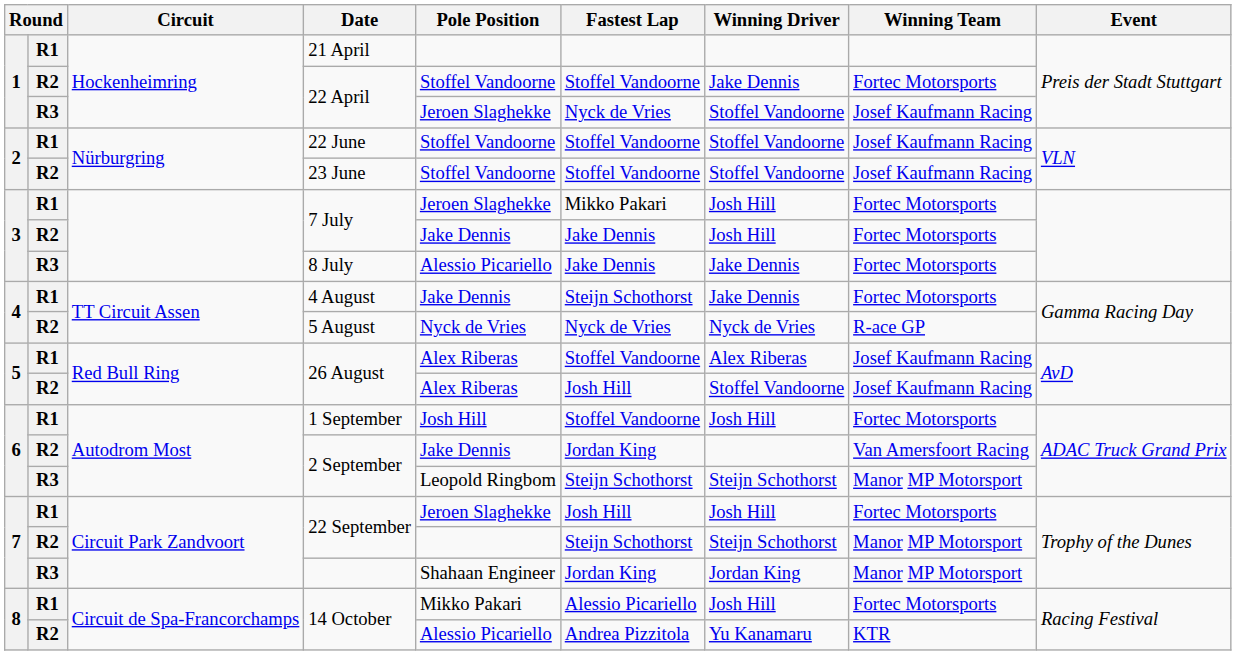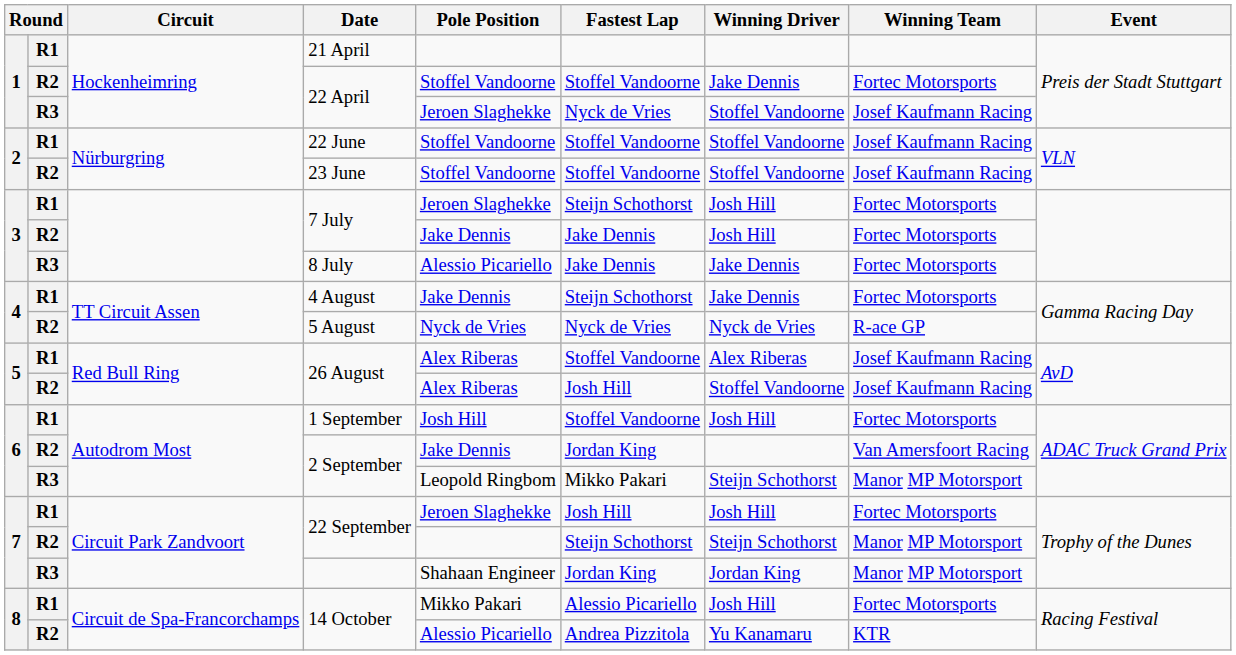 <table class="wikitable" style="font-size: 85%">
 <tr>
 <th colspan=2>Round</th>
 <th>Circuit</th>
 <th>Date</th>
 <th>Pole Position</th>
 <th>Fastest Lap</th>
 <th>Winning Driver</th>
 <th>Winning Team</th>
 <th>Event</th>
 </tr>
 <tr>
 <th rowspan=3>1</th>
 <th>R1</th>
 <td rowspan=3> <a href='#'>Hockenheimring</a></td>
 <td>21 April</td>
 <td></td>
 <td></td>
 <td></td>
 <td></td>
 <td rowspan=3><em>Preis der Stadt Stuttgart</em></td>
 </tr>
 <tr>
 <th>R2</th>
 <td rowspan=2>22 April</td>
 <td> <a href='#'>Stoffel Vandoorne</a></td>
 <td> <a href='#'>Stoffel Vandoorne</a></td>
 <td> <a href='#'>Jake Dennis</a></td>
 <td> <a href='#'>Fortec Motorsports</a></td>
 </tr>
 <tr>
 <th>R3</th>
 <td> <a href='#'>Jeroen Slaghekke</a></td>
 <td> <a href='#'>Nyck de Vries</a></td>
 <td> <a href='#'>Stoffel Vandoorne</a></td>
 <td> <a href='#'>Josef Kaufmann Racing</a></td>
 </tr>
 <tr>
 <th rowspan=2>2</th>
 <th>R1</th>
 <td rowspan=2> <a href='#'>Nürburgring</a></td>
 <td>22 June</td>
 <td> <a href='#'>Stoffel Vandoorne</a></td>
 <td> <a href='#'>Stoffel Vandoorne</a></td>
 <td> <a href='#'>Stoffel Vandoorne</a></td>
 <td> <a href='#'>Josef Kaufmann Racing</a></td>
 <td rowspan=2><em><a href='#'>VLN</a></em></td>
 </tr>
 <tr>
 <th>R2</th>
 <td>23 June</td>
 <td> <a href='#'>Stoffel Vandoorne</a></td>
 <td> <a href='#'>Stoffel Vandoorne</a></td>
 <td> <a href='#'>Stoffel Vandoorne</a></td>
 <td> <a href='#'>Josef Kaufmann Racing</a></td>
 </tr>
 <tr>
 <th rowspan=3>3</th>
 <th>R1</th>
 <td rowspan=3></td>
 <td rowspan=2>7 July</td>
 <td> <a href='#'>Jeroen Slaghekke</a></td>
-<td> Mikko Pakari</td>
+<td> <a href='#'>Steijn Schothorst</a></td>
 <td> <a href='#'>Josh Hill</a></td>
 <td> <a href='#'>Fortec Motorsports</a></td>
 <td rowspan=3></td>
 </tr>
 <tr>
 <th>R2</th>
 <td> <a href='#'>Jake Dennis</a></td>
 <td> <a href='#'>Jake Dennis</a></td>
 <td> <a href='#'>Josh Hill</a></td>
 <td> <a href='#'>Fortec Motorsports</a></td>
 </tr>
 <tr>
 <th>R3</th>
 <td>8 July</td>
 <td> <a href='#'>Alessio Picariello</a></td>
 <td> <a href='#'>Jake Dennis</a></td>
 <td> <a href='#'>Jake Dennis</a></td>
 <td> <a href='#'>Fortec Motorsports</a></td>
 </tr>
 <tr>
 <th rowspan=2>4</th>
 <th>R1</th>
 <td rowspan=2> <a href='#'>TT Circuit Assen</a></td>
 <td>4 August</td>
 <td> <a href='#'>Jake Dennis</a></td>
 <td> <a href='#'>Steijn Schothorst</a></td>
 <td> <a href='#'>Jake Dennis</a></td>
 <td> <a href='#'>Fortec Motorsports</a></td>
 <td rowspan=2><em>Gamma Racing Day</em></td>
 </tr>
 <tr>
 <th>R2</th>
 <td>5 August</td>
 <td> <a href='#'>Nyck de Vries</a></td>
 <td> <a href='#'>Nyck de Vries</a></td>
 <td> <a href='#'>Nyck de Vries</a></td>
 <td> <a href='#'>R-ace GP</a></td>
 </tr>
 <tr>
 <th rowspan=2>5</th>
 <th>R1</th>
 <td rowspan=2> <a href='#'>Red Bull Ring</a></td>
 <td rowspan=2>26 August</td>
 <td> <a href='#'>Alex Riberas</a></td>
 <td> <a href='#'>Stoffel Vandoorne</a></td>
 <td> <a href='#'>Alex Riberas</a></td>
 <td> <a href='#'>Josef Kaufmann Racing</a></td>
 <td rowspan=2><em><a href='#'>AvD</a></em></td>
 </tr>
 <tr>
 <th>R2</th>
 <td> <a href='#'>Alex Riberas</a></td>
 <td> <a href='#'>Josh Hill</a></td>
 <td> <a href='#'>Stoffel Vandoorne</a></td>
 <td> <a href='#'>Josef Kaufmann Racing</a></td>
 </tr>
 <tr>
 <th rowspan=3>6</th>
 <th>R1</th>
 <td rowspan=3> <a href='#'>Autodrom Most</a></td>
 <td>1 September</td>
 <td> <a href='#'>Josh Hill</a></td>
 <td> <a href='#'>Stoffel Vandoorne</a></td>
 <td> <a href='#'>Josh Hill</a></td>
 <td> <a href='#'>Fortec Motorsports</a></td>
 <td rowspan=3><em><a href='#'>ADAC Truck Grand Prix</a></em></td>
 </tr>
 <tr>
 <th>R2</th>
 <td rowspan=2>2 September</td>
 <td> <a href='#'>Jake Dennis</a></td>
 <td> <a href='#'>Jordan King</a></td>
 <td></td>
 <td> <a href='#'>Van Amersfoort Racing</a></td>
 </tr>
 <tr>
 <th>R3</th>
 <td> Leopold Ringbom</td>
-<td> <a href='#'>Steijn Schothorst</a></td>
+<td> Mikko Pakari</td>
 <td> <a href='#'>Steijn Schothorst</a></td>
 <td> <a href='#'>Manor</a> <a href='#'>MP Motorsport</a></td>
 </tr>
 <tr>
 <th rowspan=3>7</th>
 <th>R1</th>
 <td rowspan=3> <a href='#'>Circuit Park Zandvoort</a></td>
 <td rowspan=2>22 September</td>
 <td> <a href='#'>Jeroen Slaghekke</a></td>
 <td> <a href='#'>Josh Hill</a></td>
 <td> <a href='#'>Josh Hill</a></td>
 <td> <a href='#'>Fortec Motorsports</a></td>
 <td rowspan=3><em>Trophy of the Dunes</em></td>
 </tr>
 <tr>
 <th>R2</th>
 <td></td>
 <td> <a href='#'>Steijn Schothorst</a></td>
 <td> <a href='#'>Steijn Schothorst</a></td>
 <td> <a href='#'>Manor</a> <a href='#'>MP Motorsport</a></td>
 </tr>
 <tr>
 <th>R3</th>
 <td></td>
 <td> Shahaan Engineer</td>
 <td> <a href='#'>Jordan King</a></td>
 <td> <a href='#'>Jordan King</a></td>
 <td> <a href='#'>Manor</a> <a href='#'>MP Motorsport</a></td>
 </tr>
 <tr>
 <th rowspan=2>8</th>
 <th>R1</th>
 <td rowspan=2> <a href='#'>Circuit de Spa-Francorchamps</a></td>
 <td rowspan=2>14 October</td>
 <td> Mikko Pakari</td>
 <td> <a href='#'>Alessio Picariello</a></td>
 <td> <a href='#'>Josh Hill</a></td>
 <td> <a href='#'>Fortec Motorsports</a></td>
 <td rowspan=2><em>Racing Festival</em></td>
 </tr>
 <tr>
 <th>R2</th>
 <td> <a href='#'>Alessio Picariello</a></td>
 <td> <a href='#'>Andrea Pizzitola</a></td>
 <td> <a href='#'>Yu Kanamaru</a></td>
 <td> <a href='#'>KTR</a></td>
 </tr>
 </table>
